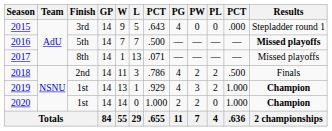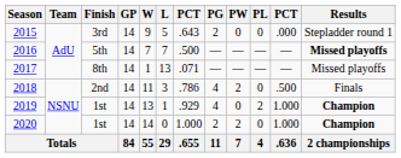 <table class="wikitable" style="text-align:center">
 <tr>
 <th>Season</th>
 <th>Team</th>
 <th>Finish</th>
 <th>GP</th>
 <th>W</th>
 <th>L</th>
 <th>PCT</th>
 <th>PG</th>
 <th>PW</th>
 <th>PL</th>
 <th>PCT</th>
 <th>Results</th>
 </tr>
 <tr>
 <td><a href='#'>2015</a></td>
 <td rowspan="3"><a href='#'>AdU</a></td>
 <td>3rd</td>
 <td>14</td>
 <td>9</td>
 <td>5</td>
 <td>.643</td>
-<td>4</td>
+<td>2</td>
 <td>0</td>
 <td>0</td>
 <td>.000</td>
 <td>Stepladder round 1</td>
 </tr>
 <tr>
 <td><a href='#'>2016</a></td>
 <td>5th</td>
 <td>14</td>
 <td>7</td>
 <td>7</td>
 <td>.500</td>
 <td>—</td>
 <td>—</td>
 <td>—</td>
 <td>—</td>
 <td><strong>Missed playoffs</strong></td>
 </tr>
 <tr>
 <td><a href='#'>2017</a></td>
 <td>8th</td>
 <td>14</td>
 <td>1</td>
 <td>13</td>
 <td>.071</td>
 <td>—</td>
 <td>—</td>
 <td>—</td>
 <td>—</td>
 <td>Missed playoffs</td>
 </tr>
 <tr>
 <td><a href='#'>2018</a></td>
 <td rowspan="3"><a href='#'>NSNU</a></td>
 <td>2nd</td>
 <td>14</td>
 <td>11</td>
 <td>3</td>
 <td>.786</td>
 <td>4</td>
 <td>2</td>
-<td>2</td>
+<td>0</td>
 <td>.500</td>
 <td>Finals</td>
 </tr>
 <tr>
 <td><a href='#'>2019</a></td>
 <td>1st</td>
 <td>14</td>
 <td>13</td>
 <td>1</td>
 <td>.929</td>
 <td>4</td>
-<td>3</td>
+<td>0</td>
 <td>2</td>
 <td>1.000</td>
 <td><strong>Champion</strong></td>
 </tr>
 <tr>
 <td><a href='#'>2020</a></td>
 <td>1st</td>
 <td>14</td>
 <td>14</td>
 <td>0</td>
 <td>1.000</td>
 <td>2</td>
 <td>2</td>
 <td>0</td>
 <td>1.000</td>
 <td><strong>Champion</strong></td>
 </tr>
 <tr>
 <th colspan="3">Totals</th>
 <th>84</th>
 <th>55</th>
 <th>29</th>
 <th>.655</th>
 <th>11</th>
 <th>7</th>
 <th>4</th>
 <th>.636</th>
 <th>2 championships</th>
 </tr>
 </table>
